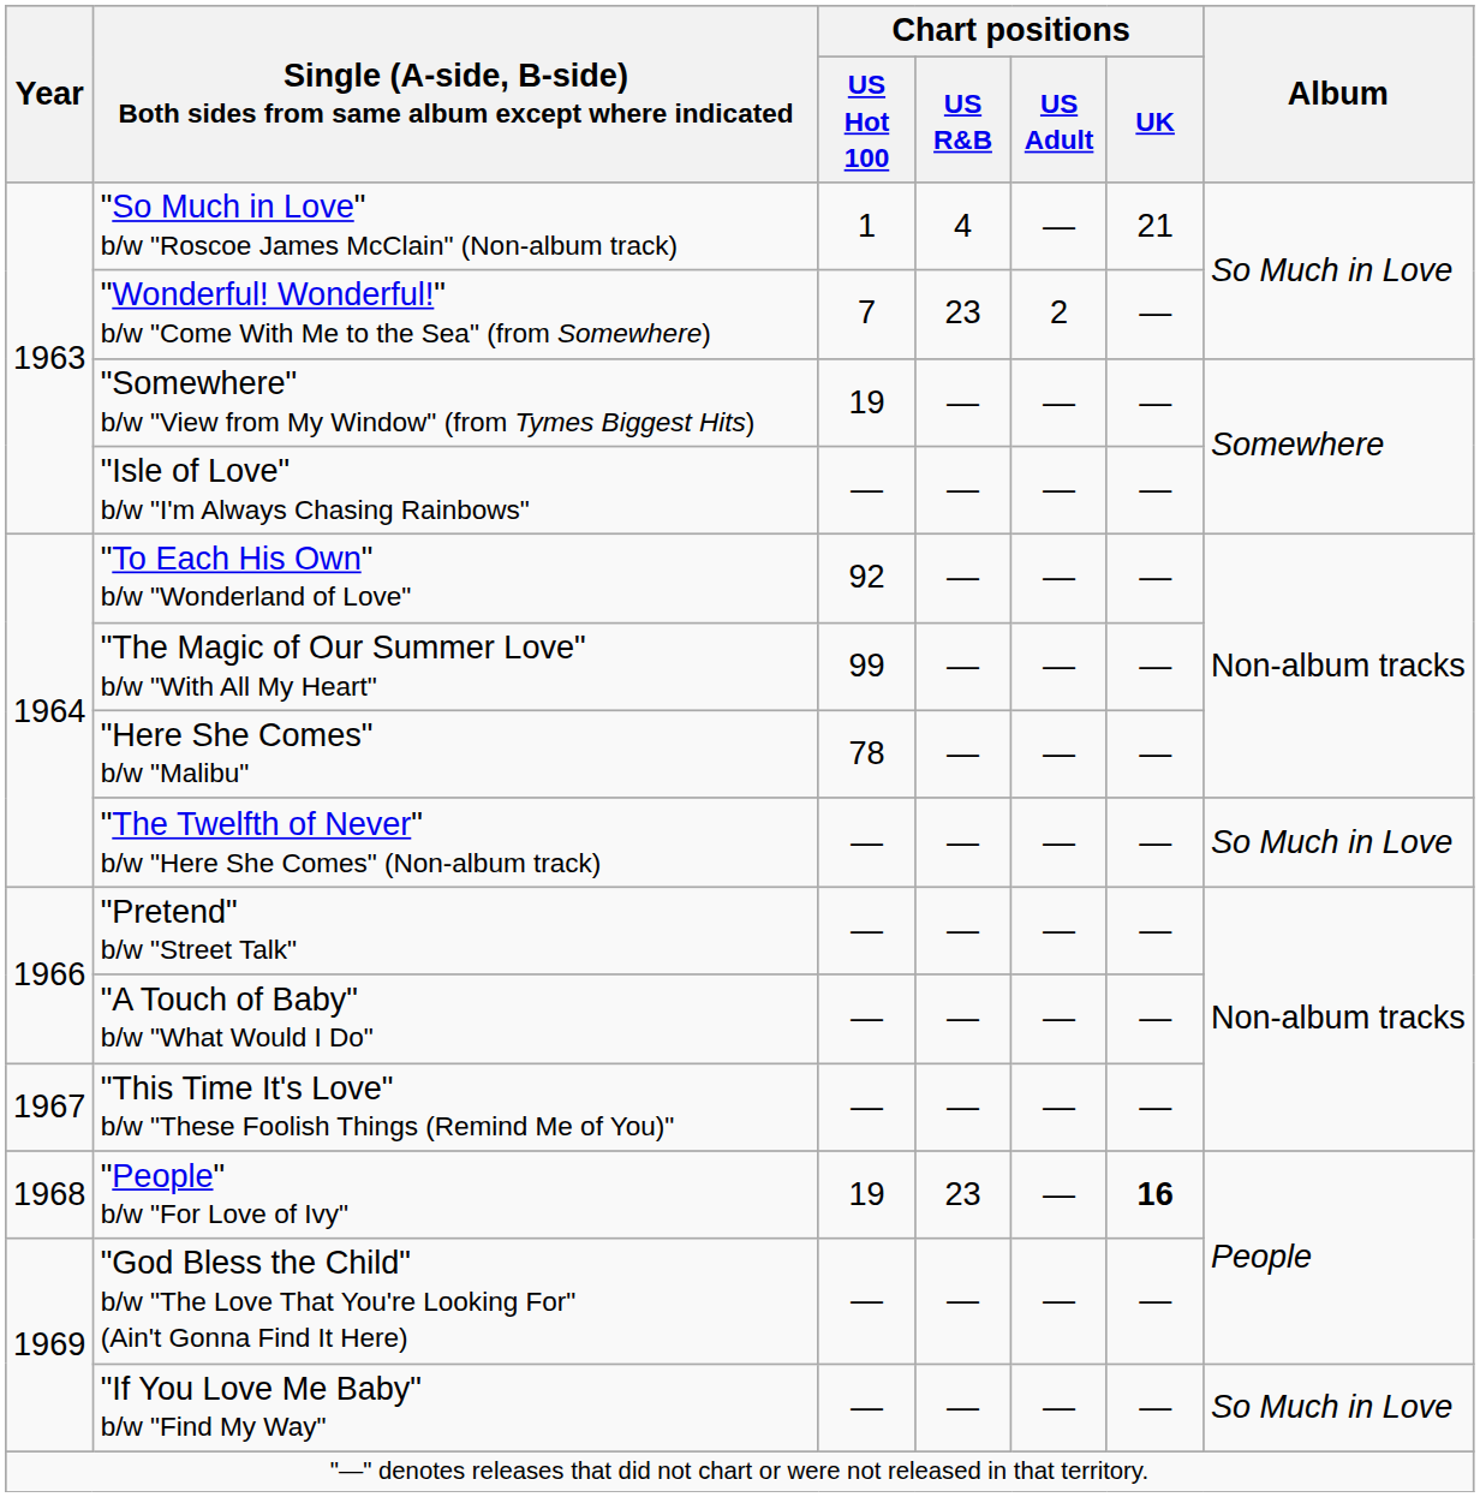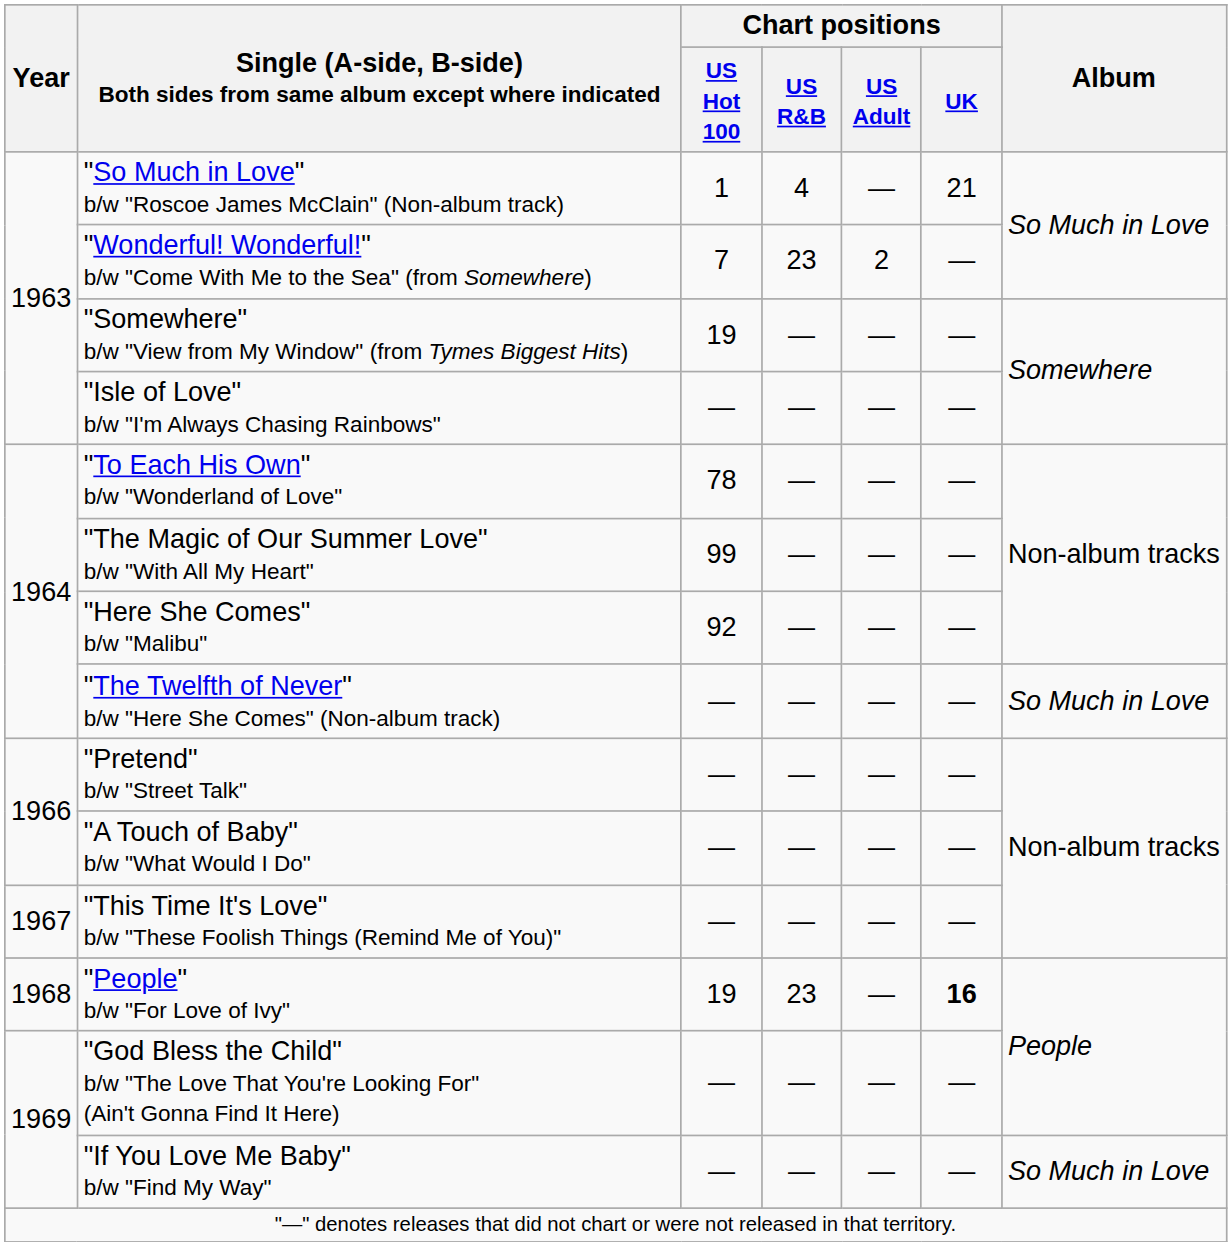 <table class="wikitable">
 <tr>
 <th style="width:20px;" rowspan="2">Year</th>
 <th style="width:350px;" rowspan="2">Single (A-side, B-side)<br><small>Both sides from same album except where indicated</small></th>
 <th colspan="4">Chart positions</th>
 <th rowspan="2">Album</th>
 </tr>
 <tr>
 <th style="width:40px;"><small><a href='#'>US Hot 100</a></small><br></th>
 <th style="width:40px;"><small><a href='#'>US R&B</a></small><br></th>
 <th style="width:40px;"><small><a href='#'>US Adult</a></small><br></th>
 <th style="width:40px;"><small><a href='#'>UK</a></small><br></th>
 </tr>
 <tr>
 <td rowspan="4">1963</td>
 <td>"<a href='#'>So Much in Love</a>"<br><small>b/w "Roscoe James McClain" (Non-album track)</small></td>
 <td style="text-align:center;">1</td>
 <td style="text-align:center;">4</td>
 <td style="text-align:center;">—</td>
 <td style="text-align:center;">21</td>
 <td rowspan="2"><em>So Much in Love</em></td>
 </tr>
 <tr>
 <td>"<a href='#'>Wonderful! Wonderful!</a>"<br><small>b/w "Come With Me to the Sea" (from <em>Somewhere</em>)</small></td>
 <td style="text-align:center;">7</td>
 <td style="text-align:center;">23</td>
 <td style="text-align:center;">2</td>
 <td style="text-align:center;">—</td>
 </tr>
 <tr>
 <td>"Somewhere"<br><small>b/w "View from My Window" (from <em>Tymes Biggest Hits</em>)</small></td>
 <td style="text-align:center;">19</td>
 <td style="text-align:center;">—</td>
 <td style="text-align:center;">—</td>
 <td style="text-align:center;">—</td>
 <td rowspan="2"><em>Somewhere</em></td>
 </tr>
 <tr>
 <td>"Isle of Love"<br><small>b/w "I'm Always Chasing Rainbows"</small></td>
 <td style="text-align:center;">—</td>
 <td style="text-align:center;">—</td>
 <td style="text-align:center;">—</td>
 <td style="text-align:center;">—</td>
 </tr>
 <tr>
 <td rowspan="4">1964</td>
 <td>"<a href='#'>To Each His Own</a>"<br><small>b/w "Wonderland of Love"</small></td>
-<td style="text-align:center;">92</td>
+<td style="text-align:center;">78</td>
 <td style="text-align:center;">—</td>
 <td style="text-align:center;">—</td>
 <td style="text-align:center;">—</td>
 <td rowspan="3">Non-album tracks</td>
 </tr>
 <tr>
 <td>"The Magic of Our Summer Love"<br><small>b/w "With All My Heart"</small></td>
 <td style="text-align:center;">99</td>
 <td style="text-align:center;">—</td>
 <td style="text-align:center;">—</td>
 <td style="text-align:center;">—</td>
 </tr>
 <tr>
 <td>"Here She Comes"<br><small>b/w "Malibu"</small></td>
-<td style="text-align:center;">78</td>
+<td style="text-align:center;">92</td>
 <td style="text-align:center;">—</td>
 <td style="text-align:center;">—</td>
 <td style="text-align:center;">—</td>
 </tr>
 <tr>
 <td>"<a href='#'>The Twelfth of Never</a>"<br><small>b/w "Here She Comes" (Non-album track)</small></td>
 <td style="text-align:center;">—</td>
 <td style="text-align:center;">—</td>
 <td style="text-align:center;">—</td>
 <td style="text-align:center;">—</td>
 <td><em>So Much in Love</em></td>
 </tr>
 <tr>
 <td rowspan="2">1966</td>
 <td>"Pretend"<br><small>b/w "Street Talk"</small></td>
 <td style="text-align:center;">—</td>
 <td style="text-align:center;">—</td>
 <td style="text-align:center;">—</td>
 <td style="text-align:center;">—</td>
 <td rowspan="3">Non-album tracks</td>
 </tr>
 <tr>
 <td>"A Touch of Baby"<br><small>b/w "What Would I Do"</small></td>
 <td style="text-align:center;">—</td>
 <td style="text-align:center;">—</td>
 <td style="text-align:center;">—</td>
 <td style="text-align:center;">—</td>
 </tr>
 <tr>
 <td>1967</td>
 <td>"This Time It's Love"<br><small>b/w "These Foolish Things (Remind Me of You)"</small></td>
 <td style="text-align:center;">—</td>
 <td style="text-align:center;">—</td>
 <td style="text-align:center;">—</td>
 <td style="text-align:center;">—</td>
 </tr>
 <tr>
 <td>1968</td>
 <td>"<a href='#'>People</a>"<br><small>b/w "For Love of Ivy"</small></td>
 <td style="text-align:center;">19</td>
 <td style="text-align:center;">23</td>
 <td style="text-align:center;">—</td>
 <td style="text-align:center;"><strong>16</strong></td>
 <td rowspan="2"><em>People</em></td>
 </tr>
 <tr>
 <td rowspan="2">1969</td>
 <td>"God Bless the Child"<br><small>b/w "The Love That You're Looking For"<br>(Ain't Gonna Find It Here)</small></td>
 <td style="text-align:center;">—</td>
 <td style="text-align:center;">—</td>
 <td style="text-align:center;">—</td>
 <td style="text-align:center;">—</td>
 </tr>
 <tr>
 <td>"If You Love Me Baby"<br><small>b/w "Find My Way"</small></td>
 <td style="text-align:center;">—</td>
 <td style="text-align:center;">—</td>
 <td style="text-align:center;">—</td>
 <td style="text-align:center;">—</td>
 <td><em>So Much in Love</em></td>
 </tr>
 <tr>
 <td colspan="8" style="text-align:center; font-size:9pt;">"—" denotes releases that did not chart or were not released in that territory.</td>
 </tr>
 </table>
